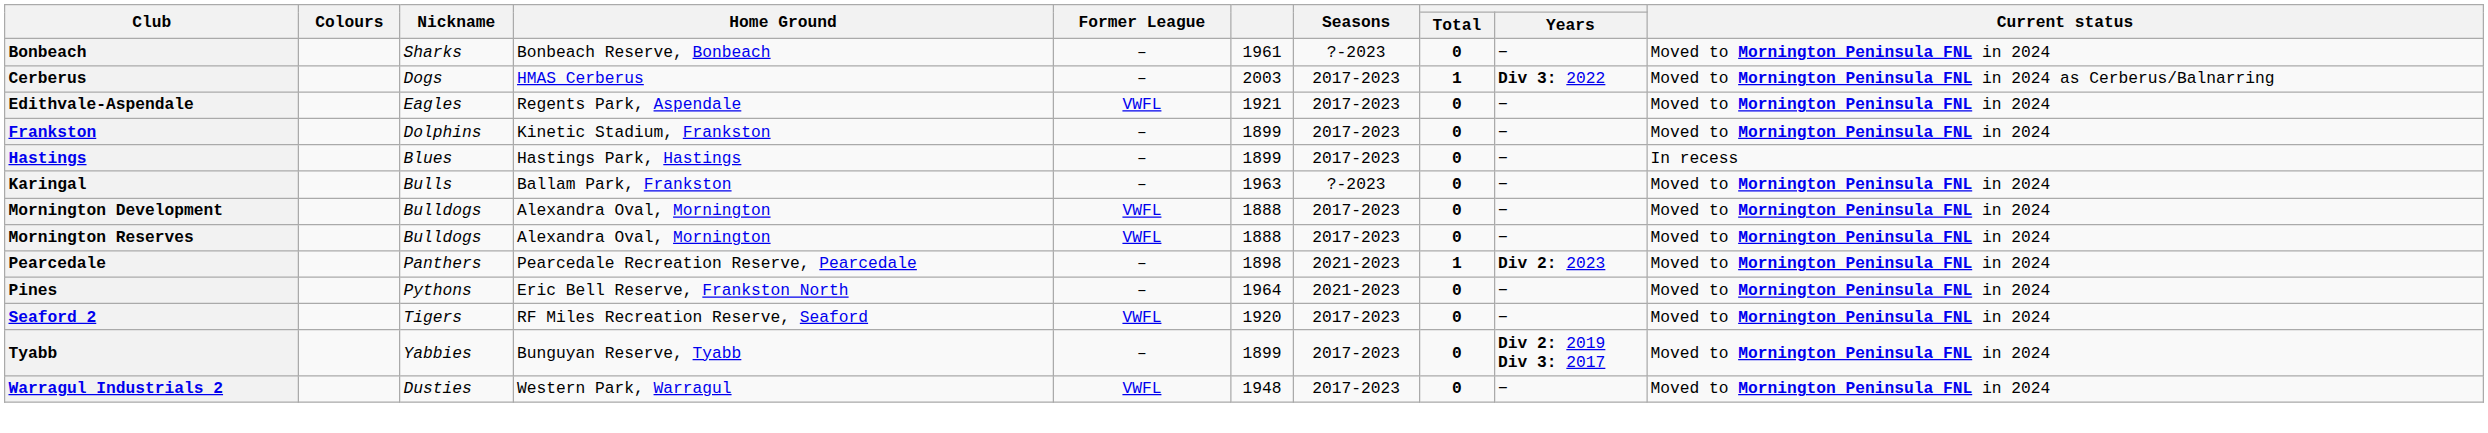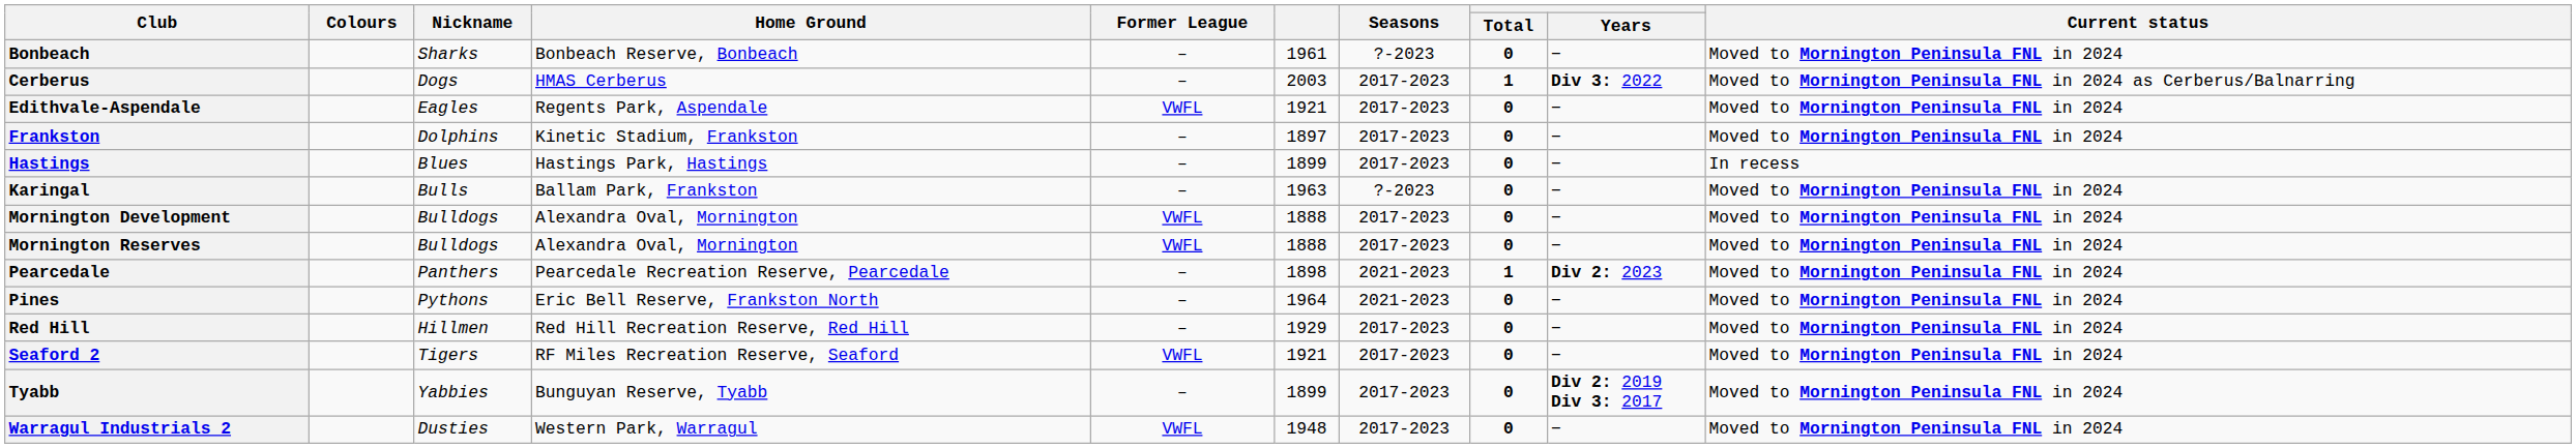 <table class="wikitable sortable" style="text-align:center; width:100%">
 <tr>
 <th rowspan=2>Club</th>
 <th rowspan=2 class=unsortable>Colours</th>
 <th rowspan=2>Nickname</th>
 <th rowspan="2">Home Ground</th>
 <th rowspan="2">Former League</th>
 <th rowspan="2"></th>
 <th rowspan="2">Seasons</th>
 <th colspan="2"></th>
 <th rowspan="2">Current status</th>
 </tr>
 <tr>
 <th>Total</th>
 <th>Years</th>
 </tr>
 <tr>
 <th style="text-align:left">Bonbeach</th>
 <td></td>
 <td align="left"><em>Sharks</em></td>
 <td align=left>Bonbeach Reserve, <a href='#'>Bonbeach</a></td>
 <td>–</td>
 <td align="centre">1961</td>
 <td>?-2023</td>
 <td style="text-align:center;"><strong>0</strong></td>
 <td align=left>−</td>
 <td align=left>Moved to <a href='#'><strong>Mornington Peninsula FNL</strong></a> in 2024</td>
 </tr>
 <tr>
 <th style="text-align:left">Cerberus</th>
 <td></td>
 <td align="left"><em>Dogs</em></td>
 <td align=left><a href='#'>HMAS Cerberus</a></td>
 <td>–</td>
 <td align="centre">2003</td>
 <td>2017-2023</td>
 <td style="text-align:center;"><strong>1</strong></td>
 <td align=left><strong>Div 3:</strong> <a href='#'>2022</a></td>
 <td align=left>Moved to <a href='#'><strong>Mornington Peninsula FNL</strong></a> in 2024 as Cerberus/Balnarring</td>
 </tr>
 <tr>
 <th style=text-align:left>Edithvale-Aspendale</th>
 <td></td>
 <td align=left><em>Eagles</em></td>
 <td align=left>Regents Park, <a href='#'>Aspendale</a></td>
 <td><a href='#'>VWFL</a></td>
 <td align="centre">1921</td>
 <td>2017-2023</td>
 <td style="text-align:center;"><strong>0</strong></td>
 <td align=left>−</td>
 <td align=left>Moved to <a href='#'><strong>Mornington Peninsula FNL</strong></a> in 2024</td>
 </tr>
 <tr>
 <th style=text-align:left><a href='#'>Frankston</a></th>
 <td></td>
 <td align=left><em>Dolphins</em></td>
 <td align=left>Kinetic Stadium, <a href='#'>Frankston</a></td>
 <td>–</td>
-<td align="centre">1899</td>
+<td align="centre">1897</td>
 <td>2017-2023</td>
 <td style="text-align:center;"><strong>0</strong></td>
 <td align=left>−</td>
 <td align=left>Moved to <a href='#'><strong>Mornington Peninsula FNL</strong></a> in 2024</td>
 </tr>
 <tr>
 <th style=text-align:left><a href='#'>Hastings</a></th>
 <td></td>
 <td align=left><em>Blues</em></td>
 <td align=left>Hastings Park, <a href='#'>Hastings</a></td>
 <td>–</td>
 <td align="centre">1899</td>
 <td>2017-2023</td>
 <td style="text-align:center;"><strong>0</strong></td>
 <td align=left>−</td>
 <td align=left>In recess</td>
 </tr>
 <tr>
 <th style=text-align:left>Karingal</th>
 <td></td>
 <td align=left><em>Bulls</em></td>
 <td align=left>Ballam Park, <a href='#'>Frankston</a></td>
 <td>–</td>
 <td align="centre">1963</td>
 <td>?-2023</td>
 <td style="text-align:center;"><strong>0</strong></td>
 <td align=left>−</td>
 <td align=left>Moved to <a href='#'><strong>Mornington Peninsula FNL</strong></a> in 2024</td>
 </tr>
 <tr>
 <th style=text-align:left>Mornington Development</th>
 <td></td>
 <td align=left><em>Bulldogs</em></td>
 <td align=left>Alexandra Oval, <a href='#'>Mornington</a></td>
 <td><a href='#'>VWFL</a></td>
 <td align="centre">1888</td>
 <td>2017-2023</td>
 <td style="text-align:center;"><strong>0</strong></td>
 <td align=left>−</td>
 <td align=left>Moved to <a href='#'><strong>Mornington Peninsula FNL</strong></a> in 2024</td>
 </tr>
 <tr>
 <th style=text-align:left>Mornington Reserves</th>
 <td></td>
 <td align=left><em>Bulldogs</em></td>
 <td align=left>Alexandra Oval, <a href='#'>Mornington</a></td>
 <td><a href='#'>VWFL</a></td>
 <td align="centre">1888</td>
 <td>2017-2023</td>
 <td style="text-align:center;"><strong>0</strong></td>
 <td align=left>−</td>
 <td align=left>Moved to <a href='#'><strong>Mornington Peninsula FNL</strong></a> in 2024</td>
 </tr>
 <tr>
 <th style=text-align:left>Pearcedale</th>
 <td></td>
 <td align=left><em>Panthers</em></td>
 <td align=left>Pearcedale Recreation Reserve, <a href='#'>Pearcedale</a></td>
 <td>–</td>
 <td align="centre">1898</td>
 <td>2021-2023</td>
 <td style="text-align:center;"><strong>1</strong></td>
 <td align=left><strong>Div 2:</strong> <a href='#'>2023</a></td>
 <td align=left>Moved to <a href='#'><strong>Mornington Peninsula FNL</strong></a> in 2024</td>
 </tr>
 <tr>
 <th style=text-align:left>Pines</th>
 <td></td>
 <td align=left><em>Pythons</em></td>
 <td align=left>Eric Bell Reserve, <a href='#'>Frankston North</a></td>
 <td>–</td>
 <td align="centre">1964</td>
 <td>2021-2023</td>
 <td style="text-align:center;"><strong>0</strong></td>
 <td align=left>−</td>
 <td align=left>Moved to <a href='#'><strong>Mornington Peninsula FNL</strong></a> in 2024</td>
 </tr>
 <tr>
+<th style=text-align:left>Red Hill</th>
+<td></td>
+<td align=left><em>Hillmen</em></td>
+<td align=left>Red Hill Recreation Reserve, <a href='#'>Red Hill</a></td>
+<td>–</td>
+<td align="centre">1929</td>
+<td>2017-2023</td>
+<td style="text-align:center;"><strong>0</strong></td>
+<td align=left>−</td>
+<td align=left>Moved to <a href='#'><strong>Mornington Peninsula FNL</strong></a> in 2024</td>
+</tr>
+<tr>
 <th style=text-align:left><a href='#'>Seaford 2</a></th>
 <td></td>
 <td align=left><em>Tigers</em></td>
 <td align=left>RF Miles Recreation Reserve, <a href='#'>Seaford</a></td>
 <td><a href='#'>VWFL</a></td>
-<td align="centre">1920</td>
+<td align="centre">1921</td>
 <td>2017-2023</td>
 <td style="text-align:center;"><strong>0</strong></td>
 <td align=left>−</td>
 <td align=left>Moved to <a href='#'><strong>Mornington Peninsula FNL</strong></a> in 2024</td>
 </tr>
 <tr>
 <th style=text-align:left>Tyabb</th>
 <td></td>
 <td align=left><em>Yabbies</em></td>
 <td align=left>Bunguyan Reserve, <a href='#'>Tyabb</a></td>
 <td>–</td>
 <td align="centre">1899</td>
 <td>2017-2023</td>
 <td style="text-align:center;"><strong>0</strong></td>
 <td align=left><strong>Div 2:</strong> <a href='#'>2019</a><br><strong>Div 3:</strong> <a href='#'>2017</a></td>
 <td align=left>Moved to <a href='#'><strong>Mornington Peninsula FNL</strong></a> in 2024</td>
 </tr>
 <tr>
 <th style=text-align:left><a href='#'>Warragul Industrials 2</a></th>
 <td></td>
 <td align=left><em>Dusties</em></td>
 <td align=left>Western Park, <a href='#'>Warragul</a></td>
 <td><a href='#'>VWFL</a></td>
 <td align="centre">1948</td>
 <td>2017-2023</td>
 <td style="text-align:center;"><strong>0</strong></td>
 <td align=left>−</td>
 <td align=left>Moved to <a href='#'><strong>Mornington Peninsula FNL</strong></a> in 2024</td>
 </tr>
 </table>
